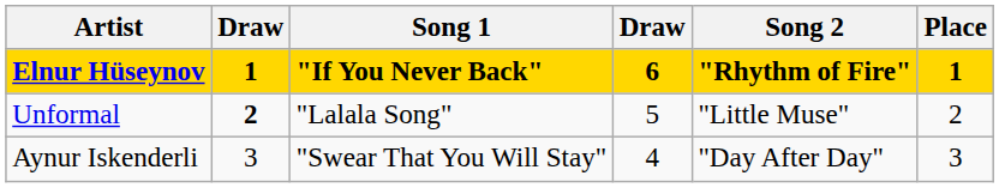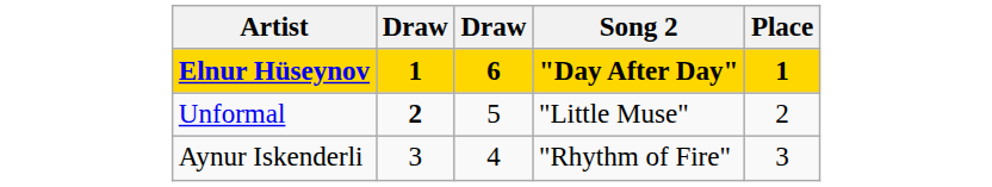 <table class="sortable wikitable" style="margin: 1em auto 1em auto; text-align:center;">
 <tr>
 <th>Artist</th>
 <th>Draw</th>
-<th>Song 1</th>
 <th>Draw</th>
 <th>Song 2</th>
 <th>Place</th>
 </tr>
 <tr style="font-weight:bold; background:gold;">
 <td align="left"><a href='#'>Elnur Hüseynov</a></td>
 <td>1</td>
-<td align="left">"If You Never Back" </td>
 <td>6</td>
-<td align="left">"Rhythm of Fire" </td>
+<td align="left">"Day After Day" </td>
 <td>1</td>
 </tr>
 <tr>
 <td align="left"><a href='#'>Unformal</a></td>
 <td><strong>2</strong></td>
-<td align="left">"Lalala Song" </td>
 <td>5</td>
 <td align="left">"Little Muse" </td>
 <td>2</td>
 </tr>
 <tr>
 <td align="left">Aynur Iskenderli</td>
 <td>3</td>
-<td align="left">"Swear That You Will Stay" </td>
 <td>4</td>
-<td align="left">"Day After Day" </td>
+<td align="left">"Rhythm of Fire" </td>
 <td>3</td>
 </tr>
 </table>
